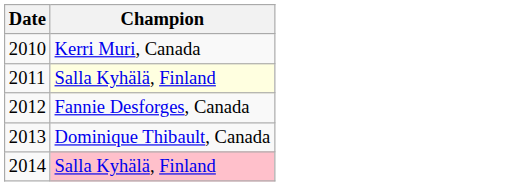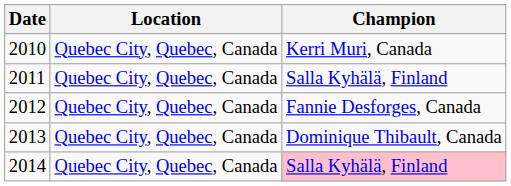 <table class="wikitable">
 <tr>
 <th>Date</th>
+<th>Location</th>
 <th>Champion</th>
 </tr>
 <tr>
 <td>2010</td>
+<td><a href='#'>Quebec City</a>, <a href='#'>Quebec</a>, Canada</td>
 <td><a href='#'>Kerri Muri</a>, Canada</td>
 </tr>
 <tr>
 <td>2011</td>
-<td style="background: lightyellow;"><a href='#'>Salla Kyhälä</a>, <a href='#'>Finland</a></td>
+<td><a href='#'>Quebec City</a>, <a href='#'>Quebec</a>, Canada</td>
+<td><a href='#'>Salla Kyhälä</a>, <a href='#'>Finland</a></td>
 </tr>
 <tr>
 <td>2012</td>
+<td><a href='#'>Quebec City</a>, <a href='#'>Quebec</a>, Canada</td>
 <td><a href='#'>Fannie Desforges</a>, Canada</td>
 </tr>
 <tr>
 <td>2013</td>
+<td><a href='#'>Quebec City</a>, <a href='#'>Quebec</a>, Canada</td>
 <td><a href='#'>Dominique Thibault</a>, Canada</td>
 </tr>
 <tr>
 <td>2014</td>
+<td><a href='#'>Quebec City</a>, <a href='#'>Quebec</a>, Canada</td>
 <td style="background: pink;"><a href='#'>Salla Kyhälä</a>, <a href='#'>Finland</a></td>
 </tr>
 </table>
